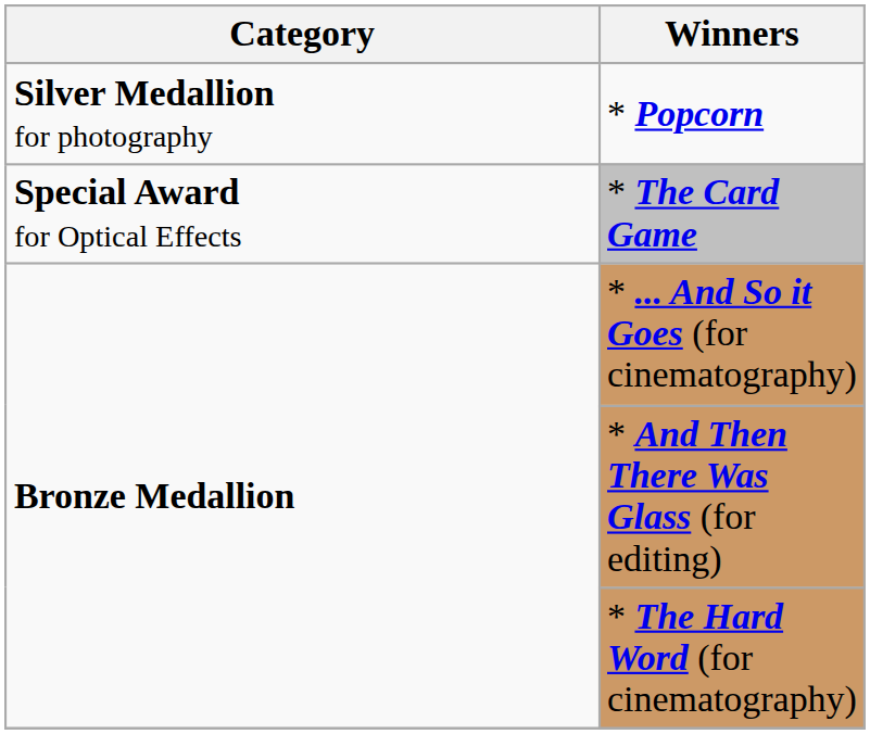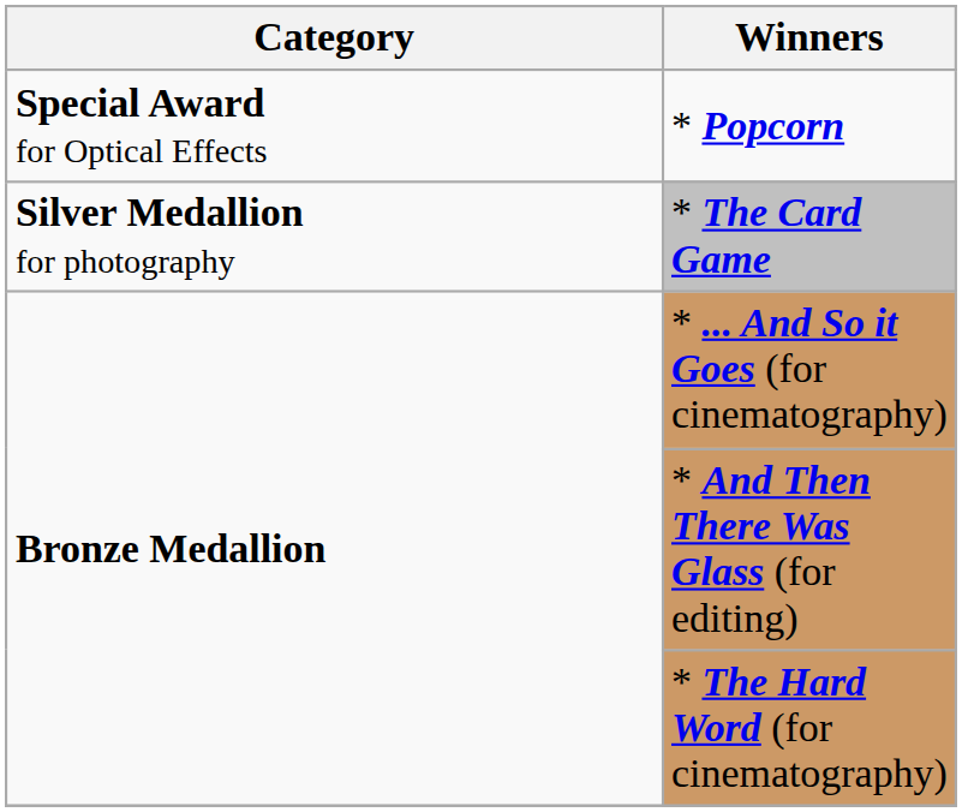 <table class="wikitable" width="60%" align="centre">
 <tr>
 <th width="300px">Category</th>
 <th>Winners</th>
 </tr>
 <tr>
-<td><strong>Silver Medallion</strong><br><small>for photography</small></td>
+<td><strong>Special Award</strong><br> <small>for Optical Effects</small></td>
 <td>* <strong><em><a href='#'>Popcorn</a></em></strong></td>
 </tr>
 <tr>
-<td><strong>Special Award</strong><br> <small>for Optical Effects</small></td>
+<td><strong>Silver Medallion</strong><br><small>for photography</small></td>
 <td style="background:#C0C0C0">* <strong><em><a href='#'>The Card Game</a></em></strong></td>
 </tr>
 <tr>
 <td rowspan=3><strong>Bronze Medallion</strong></td>
 <td style="background:#cc9966">* <strong><em><a href='#'>... And So it Goes</a></em></strong> (for cinematography)</td>
 </tr>
 <tr>
 <td style="background:#cc9966">* <strong><em><a href='#'>And Then There Was Glass</a></em></strong> (for editing)</td>
 </tr>
 <tr>
 <td style="background:#cc9966">* <strong><em><a href='#'>The Hard Word</a></em></strong> (for cinematography)</td>
 </tr>
 <tr>
 </tr>
 </table>
